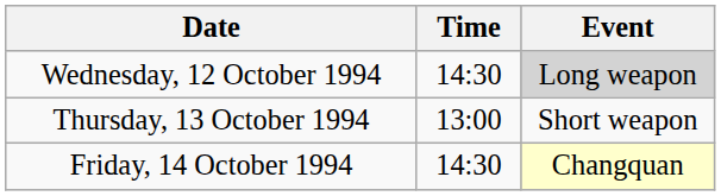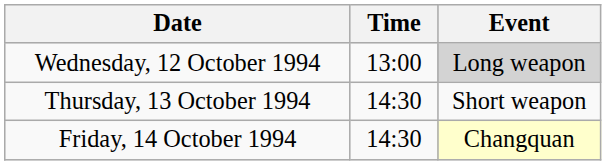 <table class = "wikitable" style="text-align:center;">
 <tr>
 <th width=220>Date</th>
 <th width=50>Time</th>
 <th width=100>Event</th>
 </tr>
 <tr>
 <td>Wednesday, 12 October 1994</td>
-<td>14:30</td>
+<td>13:00</td>
 <td style="background: lightgrey;">Long weapon</td>
 </tr>
 <tr>
 <td>Thursday, 13 October 1994</td>
-<td>13:00</td>
+<td>14:30</td>
 <td>Short weapon</td>
 </tr>
 <tr>
 <td>Friday, 14 October 1994</td>
 <td>14:30</td>
 <td bgcolor=ffffcc>Changquan</td>
 </tr>
 </table>
